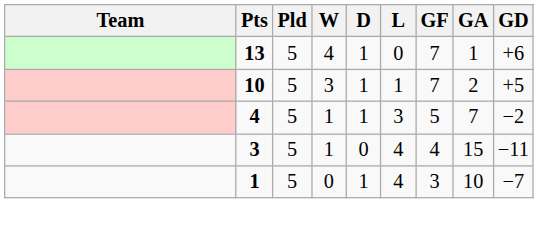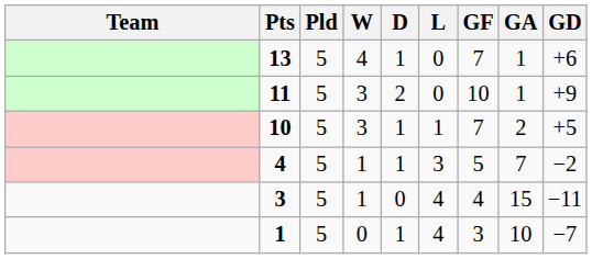 <table class=wikitable style="text-align:center">
 <tr>
 <th width=175>Team</th>
 <th width=20>Pts</th>
 <th width=20>Pld</th>
 <th width=20>W</th>
 <th width=20>D</th>
 <th width=20>L</th>
 <th width=20>GF</th>
 <th width=20>GA</th>
 <th width=20>GD</th>
 </tr>
 <tr>
 <td align=left bgcolor="#ccffcc"></td>
 <td><strong>13</strong></td>
 <td>5</td>
 <td>4</td>
 <td>1</td>
 <td>0</td>
 <td>7</td>
 <td>1</td>
 <td>+6</td>
+</tr>
+<tr>
+<td align=left bgcolor="#ccffcc"></td>
+<td><strong>11</strong></td>
+<td>5</td>
+<td>3</td>
+<td>2</td>
+<td>0</td>
+<td>10</td>
+<td>1</td>
+<td>+9</td>
 </tr>
 <tr>
 <td align=left bgcolor="#ffcccc"></td>
 <td><strong>10</strong></td>
 <td>5</td>
 <td>3</td>
 <td>1</td>
 <td>1</td>
 <td>7</td>
 <td>2</td>
 <td>+5</td>
 </tr>
 <tr>
 <td align=left bgcolor="#ffcccc"></td>
 <td><strong>4</strong></td>
 <td>5</td>
 <td>1</td>
 <td>1</td>
 <td>3</td>
 <td>5</td>
 <td>7</td>
 <td>−2</td>
 </tr>
 <tr>
 <td align=left></td>
 <td><strong>3</strong></td>
 <td>5</td>
 <td>1</td>
 <td>0</td>
 <td>4</td>
 <td>4</td>
 <td>15</td>
 <td>−11</td>
 </tr>
 <tr>
 <td align=left></td>
 <td><strong>1</strong></td>
 <td>5</td>
 <td>0</td>
 <td>1</td>
 <td>4</td>
 <td>3</td>
 <td>10</td>
 <td>−7</td>
 </tr>
 </table>
